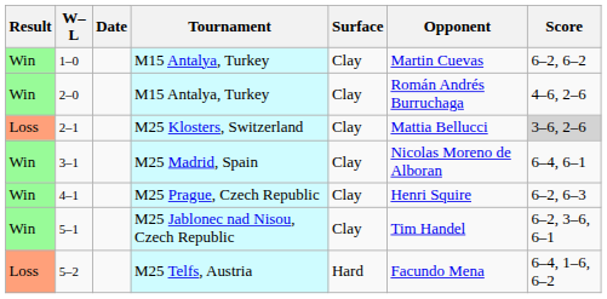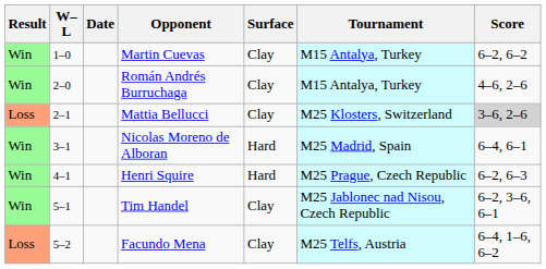 <table class="sortable wikitable nowrap">
 <tr>
 <th>Result</th>
 <th class="unsortable">W–L</th>
 <th>Date</th>
+<th>Opponent</th>
+<th>Surface</th>
 <th>Tournament</th>
-<th>Surface</th>
-<th>Opponent</th>
 <th class="unsortable">Score</th>
 </tr>
 <tr>
 <td bgcolor=98FB98>Win</td>
 <td><small>1–0</small></td>
 <td></td>
+<td> <a href='#'>Martin Cuevas</a></td>
+<td>Clay</td>
 <td style="background:#cffcff;">M15 <a href='#'>Antalya</a>, Turkey</td>
-<td>Clay</td>
-<td> <a href='#'>Martin Cuevas</a></td>
 <td>6–2, 6–2</td>
 </tr>
 <tr>
 <td bgcolor=98FB98>Win</td>
 <td><small>2–0</small></td>
 <td></td>
+<td> <a href='#'>Román Andrés Burruchaga</a></td>
+<td>Clay</td>
 <td style="background:#cffcff;">M15 Antalya, Turkey</td>
-<td>Clay</td>
-<td> <a href='#'>Román Andrés Burruchaga</a></td>
 <td>4–6, 2–6</td>
 </tr>
 <tr>
 <td bgcolor=FFA07A>Loss</td>
 <td><small>2–1</small></td>
 <td></td>
+<td> <a href='#'>Mattia Bellucci</a></td>
+<td>Clay</td>
 <td style="background:#cffcff;">M25 <a href='#'>Klosters</a>, Switzerland</td>
-<td>Clay</td>
-<td> <a href='#'>Mattia Bellucci</a></td>
 <td style="background: lightgrey;">3–6, 2–6</td>
 </tr>
 <tr>
 <td bgcolor=98FB98>Win</td>
 <td><small>3–1</small></td>
 <td></td>
+<td> <a href='#'>Nicolas Moreno de Alboran</a></td>
+<td>Hard</td>
 <td style="background:#cffcff;">M25 <a href='#'>Madrid</a>, Spain</td>
-<td>Clay</td>
-<td> <a href='#'>Nicolas Moreno de Alboran</a></td>
 <td>6–4, 6–1</td>
 </tr>
 <tr>
 <td bgcolor=98FB98>Win</td>
 <td><small>4–1</small></td>
 <td></td>
+<td> <a href='#'>Henri Squire</a></td>
+<td>Hard</td>
 <td style="background:#cffcff;">M25 <a href='#'>Prague</a>, Czech Republic</td>
-<td>Clay</td>
-<td> <a href='#'>Henri Squire</a></td>
 <td>6–2, 6–3</td>
 </tr>
 <tr>
 <td bgcolor=98FB98>Win</td>
 <td><small>5–1</small></td>
 <td></td>
+<td> <a href='#'>Tim Handel</a></td>
+<td>Clay</td>
 <td style="background:#cffcff;">M25 <a href='#'>Jablonec nad Nisou</a>, Czech Republic</td>
-<td>Clay</td>
-<td> <a href='#'>Tim Handel</a></td>
 <td>6–2, 3–6, 6–1</td>
 </tr>
 <tr>
 <td bgcolor=FFA07A>Loss</td>
 <td><small>5–2</small></td>
 <td></td>
+<td> <a href='#'>Facundo Mena</a></td>
+<td>Clay</td>
 <td style="background:#cffcff;">M25 <a href='#'>Telfs</a>, Austria</td>
-<td>Hard</td>
-<td> <a href='#'>Facundo Mena</a></td>
 <td>6–4, 1–6, 6–2</td>
 </tr>
 </table>
